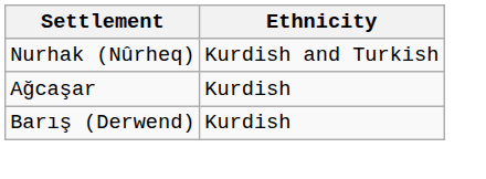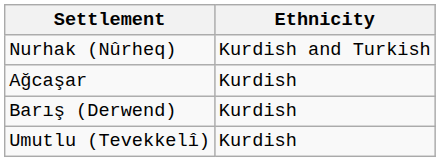 <table class="wikitable sortable">
 <tr>
 <th>Settlement</th>
 <th>Ethnicity</th>
 </tr>
 <tr>
 <td>Nurhak (Nûrheq)</td>
 <td>Kurdish and Turkish</td>
 </tr>
 <tr>
 <td>Ağcaşar</td>
 <td>Kurdish</td>
 </tr>
 <tr>
 <td>Barış (Derwend)</td>
 <td>Kurdish</td>
 </tr>
+<tr>
+<td>Umutlu (Tevekkelî)</td>
+<td>Kurdish</td>
+</tr>
 </table>
